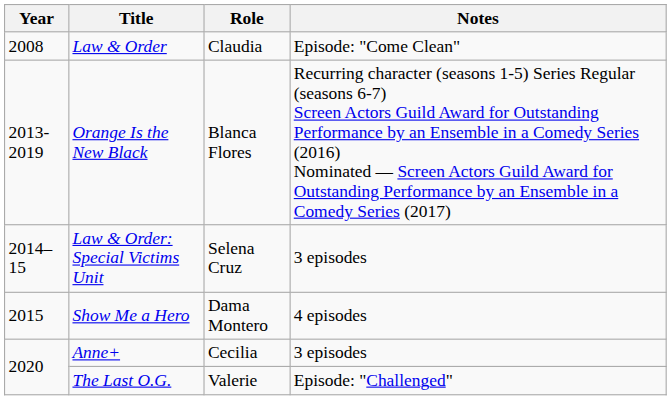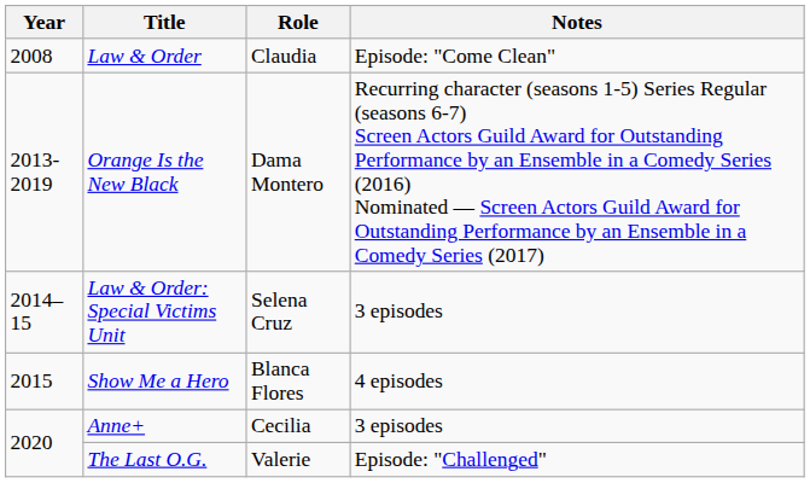 <table class="wikitable sortable">
 <tr>
 <th>Year</th>
 <th>Title</th>
 <th>Role</th>
 <th>Notes</th>
 </tr>
 <tr>
 <td>2008</td>
 <td><em><a href='#'>Law & Order</a></em></td>
 <td>Claudia</td>
 <td>Episode: "Come Clean"</td>
 </tr>
 <tr>
 <td>2013-2019</td>
 <td><em><a href='#'>Orange Is the New Black</a></em></td>
-<td>Blanca Flores</td>
+<td>Dama Montero</td>
 <td>Recurring character (seasons 1-5) Series Regular (seasons 6-7)<br><a href='#'>Screen Actors Guild Award for Outstanding Performance by an Ensemble in a Comedy Series</a> (2016)<br>Nominated — <a href='#'>Screen Actors Guild Award for Outstanding Performance by an Ensemble in a Comedy Series</a> (2017)</td>
 </tr>
 <tr>
 <td>2014–15</td>
 <td><em><a href='#'>Law & Order: Special Victims Unit</a></em></td>
 <td>Selena Cruz</td>
 <td>3 episodes</td>
 </tr>
 <tr>
 <td>2015</td>
 <td><em><a href='#'>Show Me a Hero</a></em></td>
-<td>Dama Montero</td>
+<td>Blanca Flores</td>
 <td>4 episodes</td>
 </tr>
 <tr>
 <td rowspan="2">2020</td>
 <td><em><a href='#'>Anne+</a></em></td>
 <td>Cecilia</td>
 <td>3 episodes</td>
 </tr>
 <tr>
 <td><em><a href='#'>The Last O.G.</a></em></td>
 <td>Valerie</td>
 <td>Episode: "<a href='#'>Challenged</a>"</td>
 </tr>
 </table>
